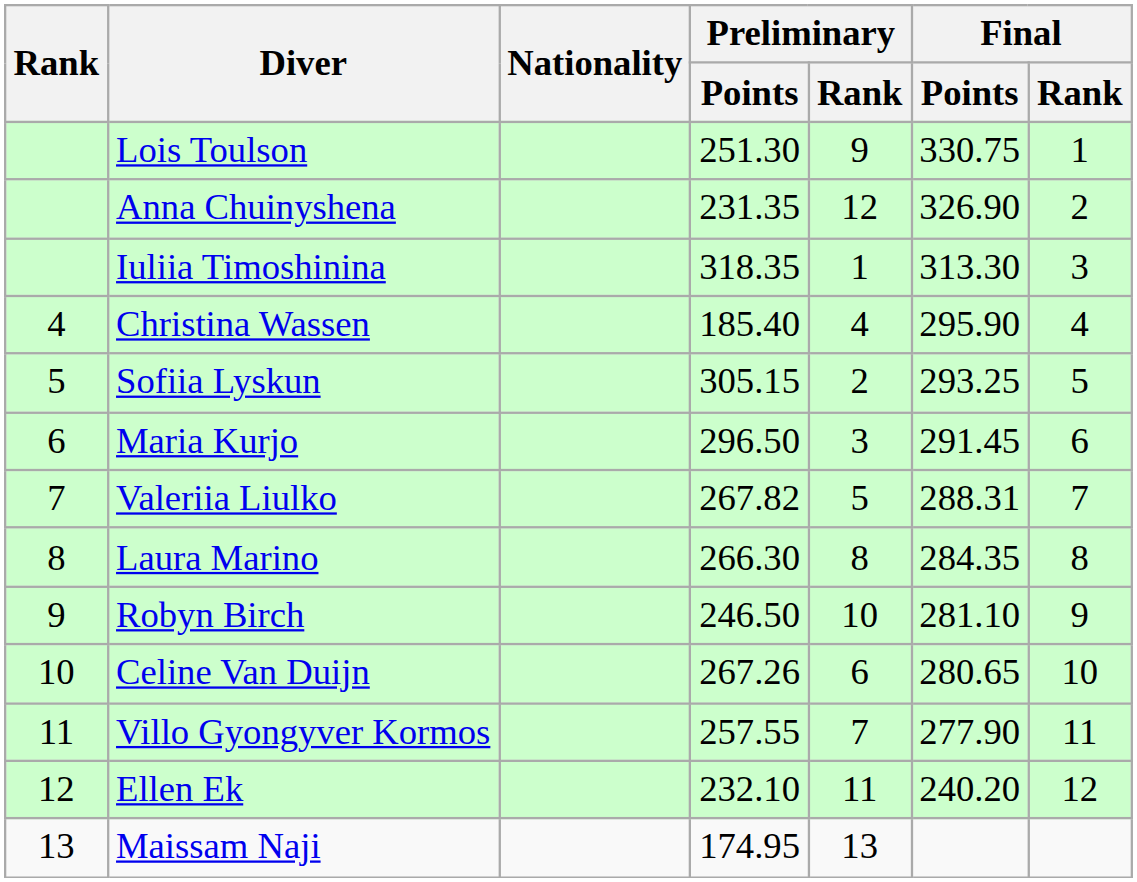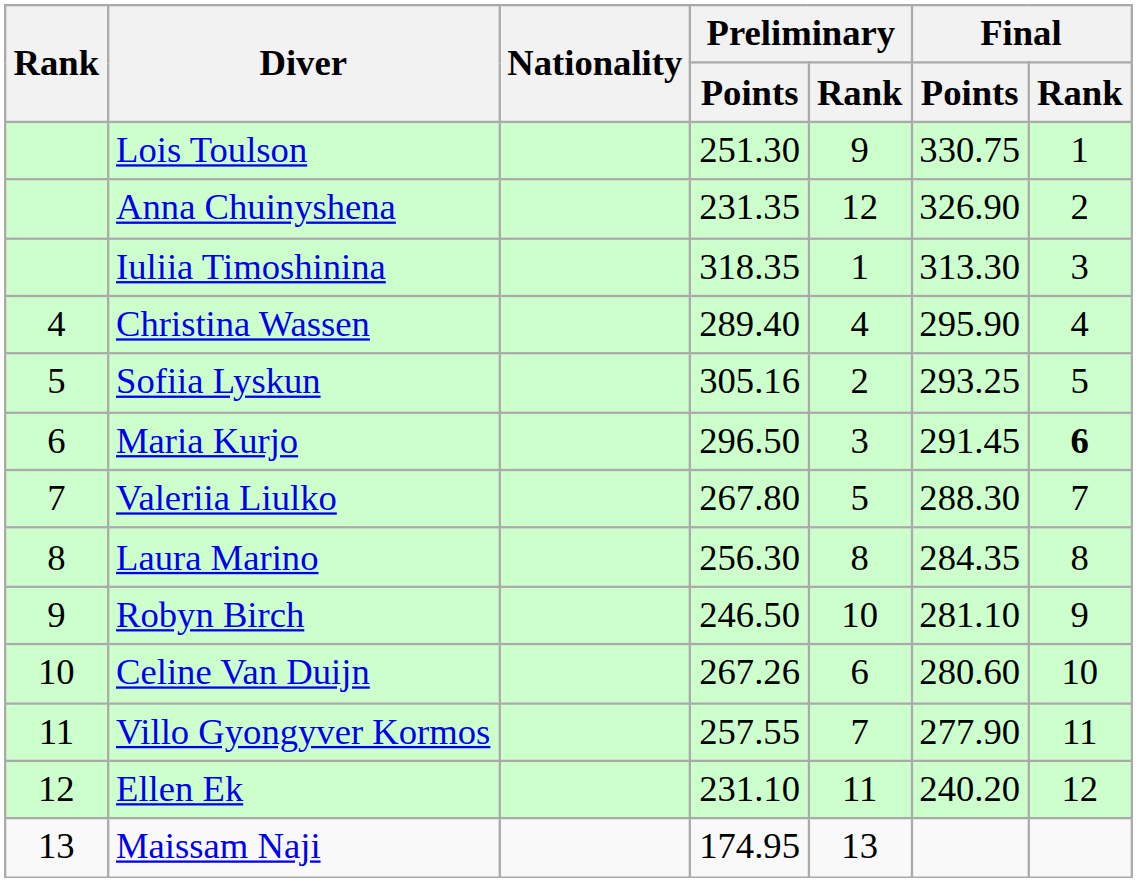 <table class="wikitable" style="text-align:center">
 <tr>
 <th rowspan="2">Rank</th>
 <th rowspan="2">Diver</th>
 <th rowspan="2">Nationality</th>
 <th colspan="2">Preliminary</th>
 <th colspan="2">Final</th>
 </tr>
 <tr>
 <th>Points</th>
 <th>Rank</th>
 <th>Points</th>
 <th>Rank</th>
 </tr>
 <tr bgcolor=ccffcc>
 <td></td>
 <td align=left><a href='#'>Lois Toulson</a></td>
 <td align=left></td>
 <td>251.30</td>
 <td>9</td>
 <td>330.75</td>
 <td>1</td>
 </tr>
 <tr bgcolor=ccffcc>
 <td></td>
 <td align=left><a href='#'>Anna Chuinyshena</a></td>
 <td align=left></td>
 <td>231.35</td>
 <td>12</td>
 <td>326.90</td>
 <td>2</td>
 </tr>
 <tr bgcolor=ccffcc>
 <td></td>
 <td align=left><a href='#'>Iuliia Timoshinina</a></td>
 <td align=left></td>
 <td>318.35</td>
 <td>1</td>
 <td>313.30</td>
 <td>3</td>
 </tr>
 <tr bgcolor=ccffcc>
 <td>4</td>
 <td align=left><a href='#'>Christina Wassen</a></td>
 <td align=left></td>
-<td>185.40</td>
+<td>289.40</td>
 <td>4</td>
 <td>295.90</td>
 <td>4</td>
 </tr>
 <tr bgcolor=ccffcc>
 <td>5</td>
 <td align=left><a href='#'>Sofiia Lyskun</a></td>
 <td align=left></td>
-<td>305.15</td>
+<td>305.16</td>
 <td>2</td>
 <td>293.25</td>
 <td>5</td>
 </tr>
 <tr bgcolor=ccffcc>
 <td>6</td>
 <td align=left><a href='#'>Maria Kurjo</a></td>
 <td align=left></td>
 <td>296.50</td>
 <td>3</td>
 <td>291.45</td>
-<td>6</td>
+<td><strong>6</strong></td>
 </tr>
 <tr bgcolor=ccffcc>
 <td>7</td>
 <td align=left><a href='#'>Valeriia Liulko</a></td>
 <td align=left></td>
-<td>267.82</td>
+<td>267.80</td>
 <td>5</td>
-<td>288.31</td>
+<td>288.30</td>
 <td>7</td>
 </tr>
 <tr bgcolor=ccffcc>
 <td>8</td>
 <td align=left><a href='#'>Laura Marino</a></td>
 <td align=left></td>
-<td>266.30</td>
+<td>256.30</td>
 <td>8</td>
 <td>284.35</td>
 <td>8</td>
 </tr>
 <tr bgcolor=ccffcc>
 <td>9</td>
 <td align=left><a href='#'>Robyn Birch</a></td>
 <td align=left></td>
 <td>246.50</td>
 <td>10</td>
 <td>281.10</td>
 <td>9</td>
 </tr>
 <tr bgcolor=ccffcc>
 <td>10</td>
 <td align=left><a href='#'>Celine Van Duijn</a></td>
 <td align=left></td>
 <td>267.26</td>
 <td>6</td>
-<td>280.65</td>
+<td>280.60</td>
 <td>10</td>
 </tr>
 <tr bgcolor=ccffcc>
 <td>11</td>
 <td align=left><a href='#'>Villo Gyongyver Kormos</a></td>
 <td align=left></td>
 <td>257.55</td>
 <td>7</td>
 <td>277.90</td>
 <td>11</td>
 </tr>
 <tr bgcolor=ccffcc>
 <td>12</td>
 <td align=left><a href='#'>Ellen Ek</a></td>
 <td align=left></td>
-<td>232.10</td>
+<td>231.10</td>
 <td>11</td>
 <td>240.20</td>
 <td>12</td>
 </tr>
 <tr>
 <td>13</td>
 <td align=left><a href='#'>Maissam Naji</a></td>
 <td align=left></td>
 <td>174.95</td>
 <td>13</td>
 <td></td>
 <td></td>
 </tr>
 </table>
